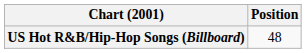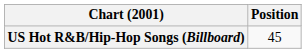 <table class="wikitable plainrowheaders" style="text-align:center">
 <tr>
 <th scope="col">Chart (2001)</th>
 <th scope="col">Position</th>
 </tr>
 <tr>
 <th scope="row">US Hot R&B/Hip-Hop Songs (<em>Billboard</em>)</th>
-<td>48</td>
+<td>45</td>
 </tr>
 </table>
